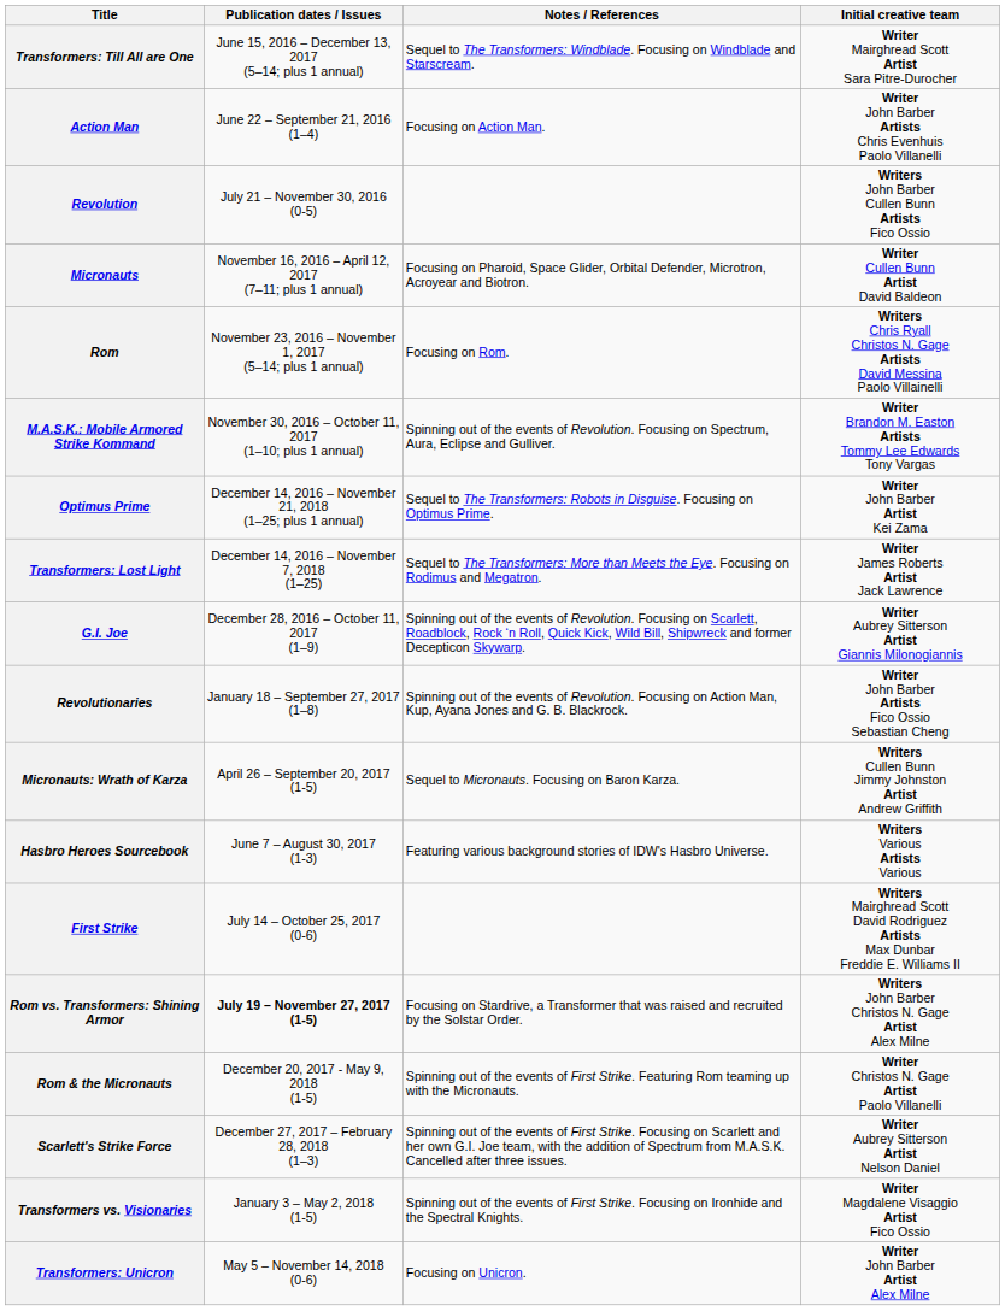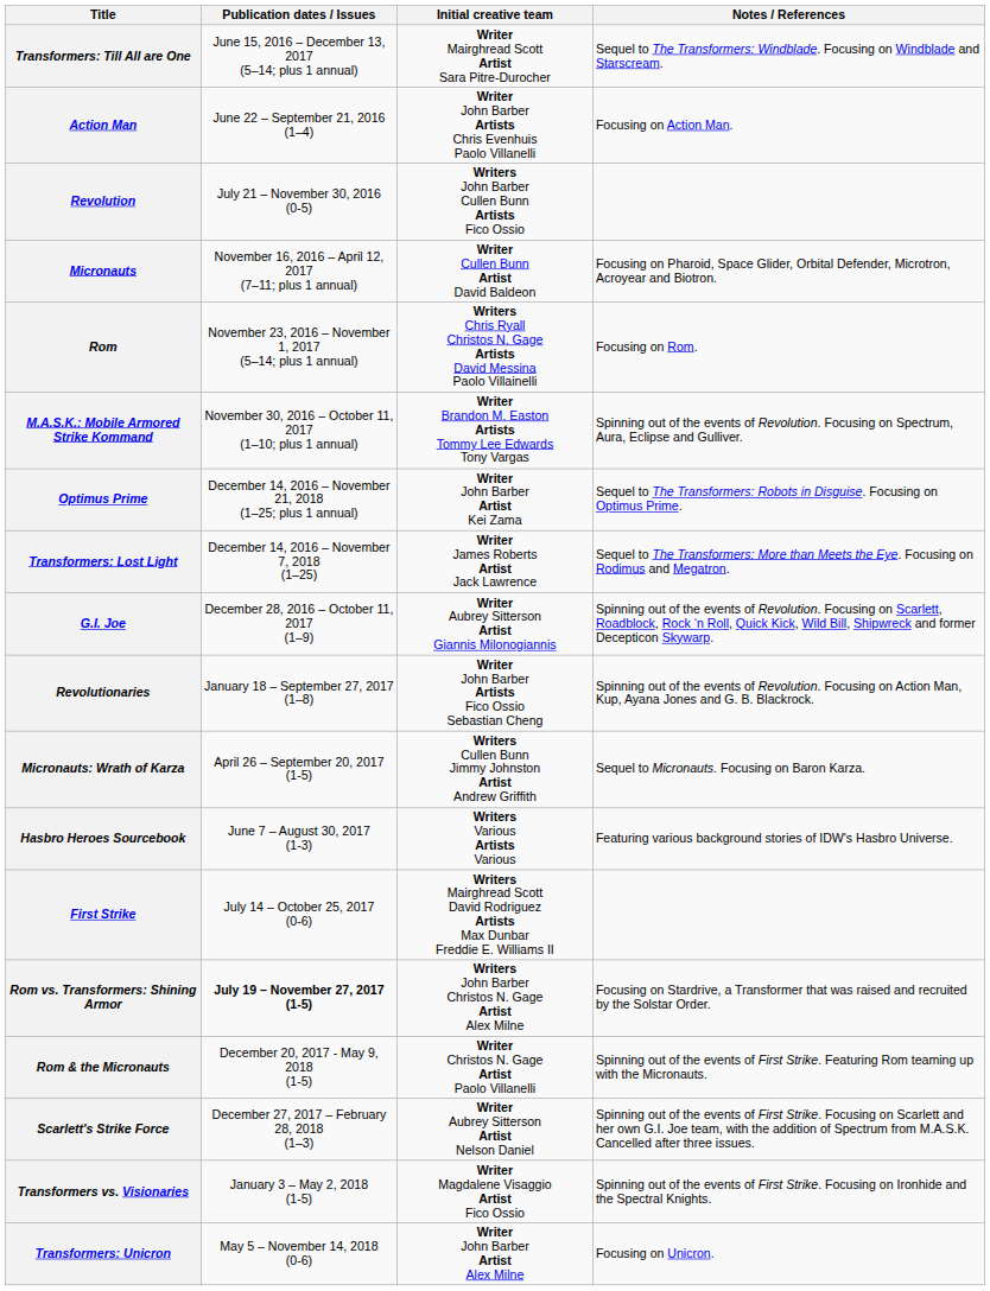 <table class="wikitable sortable" style="text-align:center; font-weight:normal;" width=99%>
 <tr>
 <th scope="col" width="15%" align="center" class=unsortable>Title</th>
 <th scope="col" width="15%" align="center" class=unsortable>Publication dates / Issues</th>
+<th scope="col" width="15%" align="center" class=unsortable>Initial creative team</th>
 <th scope="col" width="30%" align="center" class=unsortable>Notes / References</th>
-<th scope="col" width="15%" align="center" class=unsortable>Initial creative team</th>
 </tr>
 <tr>
 <th scope="row"><em>Transformers: Till All are One</em></th>
 <td>June 15, 2016 – December 13, 2017<br>(5–14; plus 1 annual)</td>
+<td><strong>Writer</strong><br>Mairghread Scott<br><strong>Artist</strong><br>Sara Pitre-Durocher</td>
 <td align="left">Sequel to <em><a href='#'>The Transformers: Windblade</a></em>. Focusing on <a href='#'>Windblade</a> and <a href='#'>Starscream</a>.</td>
-<td><strong>Writer</strong><br>Mairghread Scott<br><strong>Artist</strong><br>Sara Pitre-Durocher</td>
 </tr>
 <tr>
 <th scope="row"><em><a href='#'>Action Man</a></em></th>
 <td>June 22 – September 21, 2016 <br>(1–4)</td>
+<td><strong>Writer</strong><br>John Barber<br><strong>Artists</strong><br>Chris Evenhuis<br>Paolo Villanelli</td>
 <td align="left">Focusing on <a href='#'>Action Man</a>.</td>
-<td><strong>Writer</strong><br>John Barber<br><strong>Artists</strong><br>Chris Evenhuis<br>Paolo Villanelli</td>
 </tr>
 <tr>
 <th scope="row"><em><a href='#'>Revolution</a></em></th>
 <td>July 21 – November 30, 2016<br>(0-5)</td>
+<td><strong>Writers</strong><br>John Barber<br>Cullen Bunn<br><strong>Artists</strong><br>Fico Ossio</td>
 <td align="left"></td>
-<td><strong>Writers</strong><br>John Barber<br>Cullen Bunn<br><strong>Artists</strong><br>Fico Ossio</td>
 </tr>
 <tr>
 <th scope="row"><em><a href='#'>Micronauts</a></em></th>
 <td>November 16, 2016 – April 12, 2017<br>(7–11; plus 1 annual)</td>
+<td><strong>Writer</strong><br><a href='#'>Cullen Bunn</a><br><strong>Artist</strong><br>David Baldeon</td>
 <td align="left">Focusing on Pharoid, Space Glider, Orbital Defender, Microtron, Acroyear and Biotron.</td>
-<td><strong>Writer</strong><br><a href='#'>Cullen Bunn</a><br><strong>Artist</strong><br>David Baldeon</td>
 </tr>
 <tr>
 <th scope="row"><em>Rom</em></th>
 <td>November 23, 2016 – November 1, 2017<br>(5–14; plus 1 annual)</td>
+<td><strong>Writers</strong><br><a href='#'>Chris Ryall</a><br><a href='#'>Christos N. Gage</a><br><strong>Artists</strong><br><a href='#'>David Messina</a><br>Paolo Villainelli</td>
 <td align="left">Focusing on <a href='#'>Rom</a>.</td>
-<td><strong>Writers</strong><br><a href='#'>Chris Ryall</a><br><a href='#'>Christos N. Gage</a><br><strong>Artists</strong><br><a href='#'>David Messina</a><br>Paolo Villainelli</td>
 </tr>
 <tr>
 <th scope="row"><em><a href='#'>M.A.S.K.: Mobile Armored Strike Kommand</a></em></th>
 <td>November 30, 2016 – October 11, 2017<br>(1–10; plus 1 annual)</td>
+<td><strong>Writer</strong><br><a href='#'>Brandon M. Easton</a><br><strong>Artists</strong><br><a href='#'>Tommy Lee Edwards</a><br>Tony Vargas</td>
 <td align="left">Spinning out of the events of <em>Revolution</em>. Focusing on Spectrum, Aura, Eclipse and Gulliver.</td>
-<td><strong>Writer</strong><br><a href='#'>Brandon M. Easton</a><br><strong>Artists</strong><br><a href='#'>Tommy Lee Edwards</a><br>Tony Vargas</td>
 </tr>
 <tr>
 <th scope="row"><em><a href='#'>Optimus Prime</a></em></th>
 <td>December 14, 2016 – November 21, 2018<br>(1–25; plus 1 annual)</td>
+<td><strong>Writer</strong><br>John Barber<br><strong>Artist</strong><br>Kei Zama</td>
 <td align="left">Sequel to <em><a href='#'>The Transformers: Robots in Disguise</a></em>. Focusing on <a href='#'>Optimus Prime</a>.</td>
-<td><strong>Writer</strong><br>John Barber<br><strong>Artist</strong><br>Kei Zama</td>
 </tr>
 <tr>
 <th scope="row"><em><a href='#'>Transformers: Lost Light</a></em></th>
 <td>December 14, 2016 – November 7, 2018<br>(1–25)</td>
+<td><strong>Writer</strong><br>James Roberts<br><strong>Artist</strong><br>Jack Lawrence</td>
 <td align="left">Sequel to <em><a href='#'>The Transformers: More than Meets the Eye</a></em>. Focusing on <a href='#'>Rodimus</a> and <a href='#'>Megatron</a>.</td>
-<td><strong>Writer</strong><br>James Roberts<br><strong>Artist</strong><br>Jack Lawrence</td>
 </tr>
 <tr>
 <th scope="row"><em><a href='#'>G.I. Joe</a></em></th>
 <td>December 28, 2016 – October 11, 2017<br>(1–9)</td>
+<td><strong>Writer</strong><br>Aubrey Sitterson<br><strong>Artist</strong><br><a href='#'>Giannis Milonogiannis</a></td>
 <td align="left">Spinning out of the events of <em>Revolution</em>. Focusing on <a href='#'>Scarlett</a>, <a href='#'>Roadblock</a>, <a href='#'>Rock ‘n Roll</a>, <a href='#'>Quick Kick</a>, <a href='#'>Wild Bill</a>, <a href='#'>Shipwreck</a> and former Decepticon <a href='#'>Skywarp</a>.</td>
-<td><strong>Writer</strong><br>Aubrey Sitterson<br><strong>Artist</strong><br><a href='#'>Giannis Milonogiannis</a></td>
 </tr>
 <tr>
 <th scope="row"><em>Revolutionaries</em></th>
 <td>January 18 – September 27, 2017<br>(1–8)</td>
+<td><strong>Writer</strong><br>John Barber<br><strong>Artists</strong><br>Fico Ossio<br>Sebastian Cheng</td>
 <td align="left">Spinning out of the events of <em>Revolution</em>. Focusing on Action Man, Kup, Ayana Jones and G. B. Blackrock.</td>
-<td><strong>Writer</strong><br>John Barber<br><strong>Artists</strong><br>Fico Ossio<br>Sebastian Cheng</td>
 </tr>
 <tr>
 <th scope="row"><em>Micronauts: Wrath of Karza</em></th>
 <td>April 26 – September 20, 2017<br>(1-5)</td>
+<td><strong>Writers</strong><br>Cullen Bunn<br>Jimmy Johnston<br><strong>Artist</strong><br>Andrew Griffith</td>
 <td align="left">Sequel to <em>Micronauts</em>. Focusing on Baron Karza.</td>
-<td><strong>Writers</strong><br>Cullen Bunn<br>Jimmy Johnston<br><strong>Artist</strong><br>Andrew Griffith</td>
 </tr>
 <tr>
 <th scope="row"><em>Hasbro Heroes Sourcebook</em></th>
 <td>June 7 – August 30, 2017<br>(1-3)</td>
+<td><strong>Writers</strong><br>Various<br><strong>Artists</strong><br>Various</td>
 <td align="left">Featuring various background stories of IDW's Hasbro Universe.</td>
-<td><strong>Writers</strong><br>Various<br><strong>Artists</strong><br>Various</td>
 </tr>
 <tr>
 <th scope="row"><em><a href='#'>First Strike</a></em></th>
 <td>July 14 – October 25, 2017<br>(0-6)</td>
+<td><strong>Writers</strong><br>Mairghread Scott<br>David Rodriguez<br><strong>Artists</strong><br>Max Dunbar<br>Freddie E. Williams II</td>
 <td align="left"></td>
-<td><strong>Writers</strong><br>Mairghread Scott<br>David Rodriguez<br><strong>Artists</strong><br>Max Dunbar<br>Freddie E. Williams II</td>
 </tr>
 <tr>
 <th scope="row"><em>Rom vs. Transformers: Shining Armor</em></th>
 <td><strong>July 19 – November 27, 2017<br>(1-5)</strong></td>
+<td><strong>Writers</strong><br>John Barber<br>Christos N. Gage<br><strong>Artist</strong><br>Alex Milne</td>
 <td align="left">Focusing on Stardrive, a Transformer that was raised and recruited by the Solstar Order.</td>
-<td><strong>Writers</strong><br>John Barber<br>Christos N. Gage<br><strong>Artist</strong><br>Alex Milne</td>
 </tr>
 <tr>
 <th scope="row"><em>Rom & the Micronauts</em></th>
 <td>December 20, 2017 - May 9, 2018<br>(1-5)</td>
+<td><strong>Writer</strong><br>Christos N. Gage<br><strong>Artist</strong><br>Paolo Villanelli</td>
 <td align="left">Spinning out of the events of <em>First Strike</em>. Featuring Rom teaming up with the Micronauts.</td>
-<td><strong>Writer</strong><br>Christos N. Gage<br><strong>Artist</strong><br>Paolo Villanelli</td>
 </tr>
 <tr>
 <th scope="row"><em>Scarlett's Strike Force</em></th>
 <td>December 27, 2017 – February 28, 2018<br>(1–3)</td>
+<td><strong>Writer</strong><br>Aubrey Sitterson<br><strong>Artist</strong><br>Nelson Daniel</td>
 <td align="left">Spinning out of the events of <em>First Strike</em>. Focusing on Scarlett and her own G.I. Joe team, with the addition of Spectrum from M.A.S.K. Cancelled after three issues.</td>
-<td><strong>Writer</strong><br>Aubrey Sitterson<br><strong>Artist</strong><br>Nelson Daniel</td>
 </tr>
 <tr>
 <th scope="row"><em>Transformers vs. <a href='#'>Visionaries</a></em></th>
 <td>January 3 – May 2, 2018<br>(1-5)</td>
+<td><strong>Writer</strong><br>Magdalene Visaggio<br><strong>Artist</strong><br>Fico Ossio</td>
 <td align="left">Spinning out of the events of <em>First Strike</em>. Focusing on Ironhide and the Spectral Knights.</td>
-<td><strong>Writer</strong><br>Magdalene Visaggio<br><strong>Artist</strong><br>Fico Ossio</td>
 </tr>
 <tr>
 <th scope="row"><em><a href='#'>Transformers: Unicron</a></em></th>
 <td>May 5 – November 14, 2018<br>(0-6)</td>
+<td><strong>Writer</strong><br>John Barber<br><strong>Artist</strong><br><a href='#'>Alex Milne</a></td>
 <td align="left">Focusing on <a href='#'>Unicron</a>.</td>
-<td><strong>Writer</strong><br>John Barber<br><strong>Artist</strong><br><a href='#'>Alex Milne</a></td>
 </tr>
 </table>
